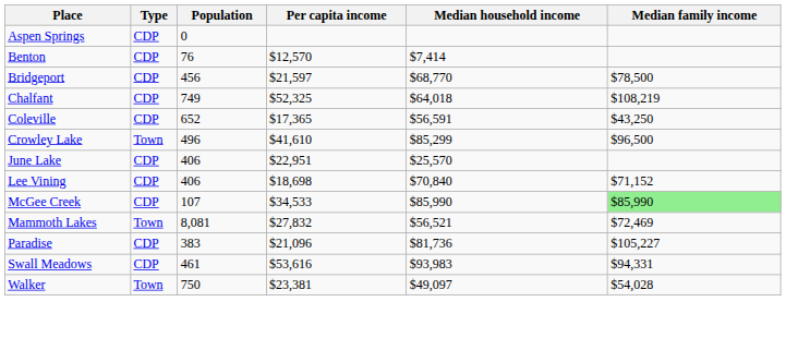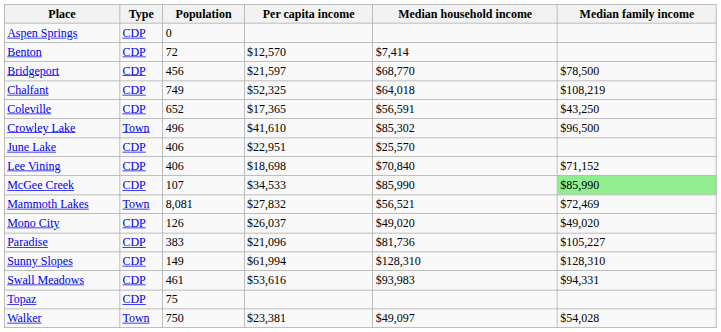 <table class="wikitable collapsible collapsed sortable" style="width: 60%;">
 <tr>
 <th>Place</th>
 <th>Type</th>
 <th>Population</th>
 <th data-sort-type="currency">Per capita income</th>
 <th data-sort-type="currency">Median household income</th>
 <th data-sort-type="currency">Median family income</th>
 </tr>
 <tr>
 <td><a href='#'>Aspen Springs</a></td>
 <td><a href='#'>CDP</a></td>
 <td>0</td>
 <td></td>
 <td></td>
 <td></td>
 </tr>
 <tr>
 <td><a href='#'>Benton</a></td>
 <td><a href='#'>CDP</a></td>
-<td>76</td>
+<td>72</td>
 <td>$12,570</td>
 <td>$7,414</td>
 <td></td>
 </tr>
 <tr>
 <td><a href='#'>Bridgeport</a></td>
 <td><a href='#'>CDP</a></td>
 <td>456</td>
 <td>$21,597</td>
 <td>$68,770</td>
 <td>$78,500</td>
 </tr>
 <tr>
 <td><a href='#'>Chalfant</a></td>
 <td><a href='#'>CDP</a></td>
 <td>749</td>
 <td>$52,325</td>
 <td>$64,018</td>
 <td>$108,219</td>
 </tr>
 <tr>
 <td><a href='#'>Coleville</a></td>
 <td><a href='#'>CDP</a></td>
 <td>652</td>
 <td>$17,365</td>
 <td>$56,591</td>
 <td>$43,250</td>
 </tr>
 <tr>
 <td><a href='#'>Crowley Lake</a></td>
 <td><a href='#'>Town</a></td>
 <td>496</td>
 <td>$41,610</td>
-<td>$85,299</td>
+<td>$85,302</td>
 <td>$96,500</td>
 </tr>
 <tr>
 <td><a href='#'>June Lake</a></td>
 <td><a href='#'>CDP</a></td>
 <td>406</td>
 <td>$22,951</td>
 <td>$25,570</td>
 <td></td>
 </tr>
 <tr>
 <td><a href='#'>Lee Vining</a></td>
 <td><a href='#'>CDP</a></td>
 <td>406</td>
 <td>$18,698</td>
 <td>$70,840</td>
 <td>$71,152</td>
 </tr>
 <tr>
 <td><a href='#'>McGee Creek</a></td>
 <td><a href='#'>CDP</a></td>
 <td>107</td>
 <td>$34,533</td>
 <td>$85,990</td>
 <td style="background: lightgreen;">$85,990</td>
 </tr>
 <tr>
 <td><a href='#'>Mammoth Lakes</a></td>
 <td><a href='#'>Town</a></td>
 <td>8,081</td>
 <td>$27,832</td>
 <td>$56,521</td>
 <td>$72,469</td>
 </tr>
 <tr>
+<td><a href='#'>Mono City</a></td>
+<td><a href='#'>CDP</a></td>
+<td>126</td>
+<td>$26,037</td>
+<td>$49,020</td>
+<td>$49,020</td>
+</tr>
+<tr>
 <td><a href='#'>Paradise</a></td>
 <td><a href='#'>CDP</a></td>
 <td>383</td>
 <td>$21,096</td>
 <td>$81,736</td>
 <td>$105,227</td>
+</tr>
+<tr>
+<td><a href='#'>Sunny Slopes</a></td>
+<td><a href='#'>CDP</a></td>
+<td>149</td>
+<td>$61,994</td>
+<td>$128,310</td>
+<td>$128,310</td>
 </tr>
 <tr>
 <td><a href='#'>Swall Meadows</a></td>
 <td><a href='#'>CDP</a></td>
 <td>461</td>
 <td>$53,616</td>
 <td>$93,983</td>
 <td>$94,331</td>
 </tr>
 <tr>
+<td><a href='#'>Topaz</a></td>
+<td><a href='#'>CDP</a></td>
+<td>75</td>
+<td></td>
+<td></td>
+<td></td>
+</tr>
+<tr>
 <td><a href='#'>Walker</a></td>
 <td><a href='#'>Town</a></td>
 <td>750</td>
 <td>$23,381</td>
 <td>$49,097</td>
 <td>$54,028</td>
 </tr>
 </table>
